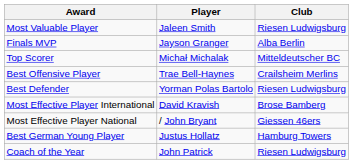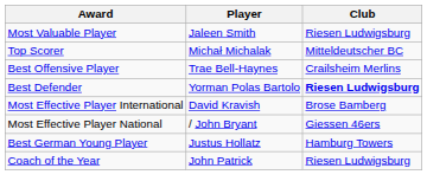 <table class="wikitable">
 <tr>
 <th>Award</th>
 <th>Player</th>
 <th>Club</th>
 </tr>
 <tr>
 <td><a href='#'>Most Valuable Player</a></td>
 <td> <a href='#'>Jaleen Smith</a></td>
 <td><a href='#'>Riesen Ludwigsburg</a></td>
-</tr>
-<tr>
-<td><a href='#'>Finals MVP</a></td>
-<td> <a href='#'>Jayson Granger</a></td>
-<td><a href='#'>Alba Berlin</a></td>
 </tr>
 <tr>
 <td><a href='#'>Top Scorer</a></td>
 <td> <a href='#'>Michał Michalak</a></td>
 <td><a href='#'>Mitteldeutscher BC</a></td>
 </tr>
 <tr>
 <td><a href='#'>Best Offensive Player</a></td>
 <td> <a href='#'>Trae Bell-Haynes</a></td>
 <td><a href='#'>Crailsheim Merlins</a></td>
 </tr>
 <tr>
 <td><a href='#'>Best Defender</a></td>
 <td> <a href='#'>Yorman Polas Bartolo</a></td>
-<td><a href='#'>Riesen Ludwigsburg</a></td>
+<td><strong><a href='#'>Riesen Ludwigsburg</a></strong></td>
 </tr>
 <tr>
 <td><a href='#'>Most Effective Player</a> International</td>
 <td> <a href='#'>David Kravish</a></td>
 <td><a href='#'>Brose Bamberg</a></td>
 </tr>
 <tr>
 <td>Most Effective Player National</td>
 <td>/ <a href='#'>John Bryant</a></td>
 <td><a href='#'>Giessen 46ers</a></td>
 </tr>
 <tr>
 <td><a href='#'>Best German Young Player</a></td>
 <td> <a href='#'>Justus Hollatz</a></td>
 <td><a href='#'>Hamburg Towers</a></td>
 </tr>
 <tr>
 <td><a href='#'>Coach of the Year</a></td>
 <td> <a href='#'>John Patrick</a></td>
 <td><a href='#'>Riesen Ludwigsburg</a></td>
 </tr>
 </table>
